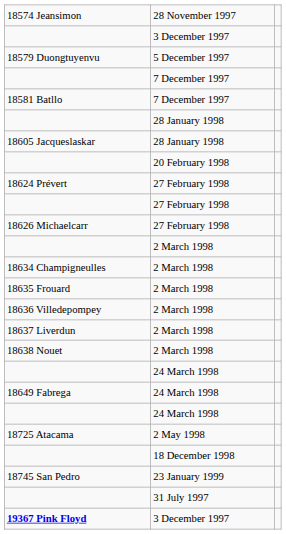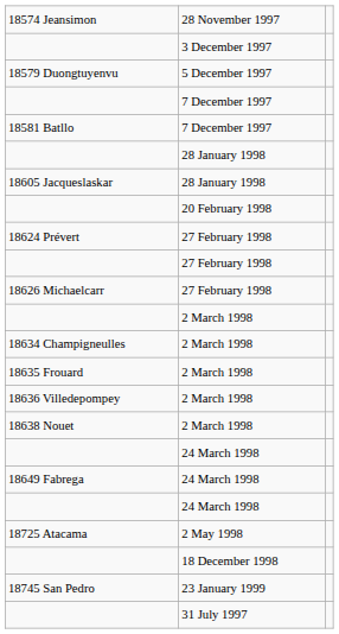 <table class="wikitable" style="font-size: 89%; float: left; width: 26em; margin-right: 1em; height: 700px">
 <tr>
 <td>18574 Jeansimon</td>
 <td>28 November 1997</td>
 <td></td>
 </tr>
 <tr>
 <td></td>
 <td>3 December 1997</td>
 <td></td>
 </tr>
 <tr>
 <td>18579 Duongtuyenvu</td>
 <td>5 December 1997</td>
 <td></td>
 </tr>
 <tr>
 <td></td>
 <td>7 December 1997</td>
 <td></td>
 </tr>
 <tr>
 <td>18581 Batllo</td>
 <td>7 December 1997</td>
 <td></td>
 </tr>
 <tr>
 <td></td>
 <td>28 January 1998</td>
 <td></td>
 </tr>
 <tr>
 <td>18605 Jacqueslaskar</td>
 <td>28 January 1998</td>
 <td></td>
 </tr>
 <tr>
 <td></td>
 <td>20 February 1998</td>
 <td></td>
 </tr>
 <tr>
 <td>18624 Prévert</td>
 <td>27 February 1998</td>
 <td></td>
 </tr>
 <tr>
 <td></td>
 <td>27 February 1998</td>
 <td></td>
 </tr>
 <tr>
 <td>18626 Michaelcarr</td>
 <td>27 February 1998</td>
 <td></td>
 </tr>
 <tr>
 <td></td>
 <td>2 March 1998</td>
 <td></td>
 </tr>
 <tr>
 <td>18634 Champigneulles</td>
 <td>2 March 1998</td>
 <td></td>
 </tr>
 <tr>
 <td>18635 Frouard</td>
 <td>2 March 1998</td>
 <td></td>
 </tr>
 <tr>
 <td>18636 Villedepompey</td>
 <td>2 March 1998</td>
 <td></td>
 </tr>
 <tr>
-<td>18637 Liverdun</td>
-<td>2 March 1998</td>
-<td></td>
-</tr>
-<tr>
 <td>18638 Nouet</td>
 <td>2 March 1998</td>
 <td></td>
 </tr>
 <tr>
 <td></td>
 <td>24 March 1998</td>
 <td></td>
 </tr>
 <tr>
 <td>18649 Fabrega</td>
 <td>24 March 1998</td>
 <td></td>
 </tr>
 <tr>
 <td></td>
 <td>24 March 1998</td>
 <td></td>
 </tr>
 <tr>
 <td>18725 Atacama</td>
 <td>2 May 1998</td>
 <td></td>
 </tr>
 <tr>
 <td></td>
 <td>18 December 1998</td>
 <td></td>
 </tr>
 <tr>
 <td>18745 San Pedro</td>
 <td>23 January 1999</td>
 <td></td>
 </tr>
 <tr>
 <td></td>
 <td>31 July 1997</td>
 <td></td>
 </tr>
-<tr>
-<td><strong><a href='#'>19367 Pink Floyd</a></strong></td>
-<td>3 December 1997</td>
-<td></td>
-</tr>
 </table>
